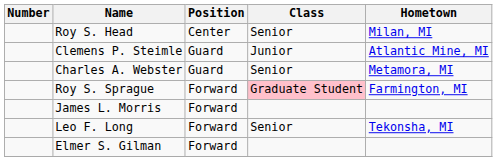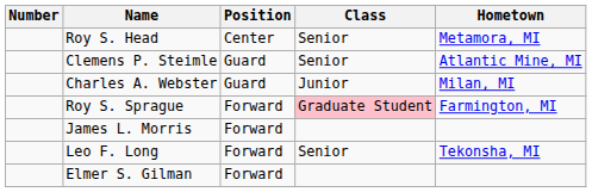 <table class="wikitable" style="font-size: 95%;">
 <tr>
 <th>Number</th>
 <th>Name</th>
 <th>Position</th>
 <th>Class</th>
 <th>Hometown</th>
 </tr>
 <tr>
 <td></td>
 <td>Roy S. Head</td>
 <td>Center</td>
 <td>Senior</td>
-<td><a href='#'>Milan, MI</a></td>
+<td><a href='#'>Metamora, MI</a></td>
 </tr>
 <tr>
 <td></td>
 <td>Clemens P. Steimle</td>
 <td>Guard</td>
-<td>Junior</td>
+<td>Senior</td>
 <td><a href='#'>Atlantic Mine, MI</a></td>
 </tr>
 <tr>
 <td></td>
 <td>Charles A. Webster</td>
 <td>Guard</td>
-<td>Senior</td>
-<td><a href='#'>Metamora, MI</a></td>
+<td>Junior</td>
+<td><a href='#'>Milan, MI</a></td>
 </tr>
 <tr>
 <td></td>
 <td>Roy S. Sprague</td>
 <td>Forward</td>
 <td style="background: pink;">Graduate Student</td>
 <td><a href='#'>Farmington, MI</a></td>
 </tr>
 <tr>
 <td></td>
 <td>James L. Morris</td>
 <td>Forward</td>
 <td></td>
 <td></td>
 </tr>
 <tr>
 <td></td>
 <td>Leo F. Long</td>
 <td>Forward</td>
 <td>Senior</td>
 <td><a href='#'>Tekonsha, MI</a></td>
 </tr>
 <tr>
 <td></td>
 <td>Elmer S. Gilman</td>
 <td>Forward</td>
 <td></td>
 <td></td>
 </tr>
 <tr>
 </tr>
 </table>
